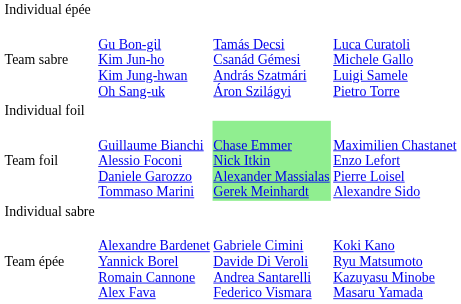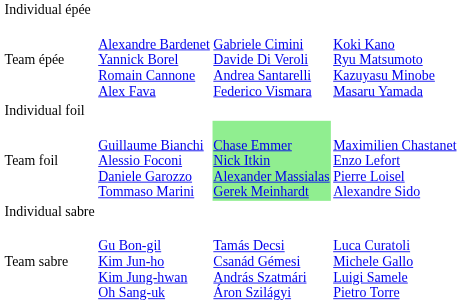 <table>
 <tr>
 <td rowspan=2>Individual épée<br></td>
 <td rowspan=2></td>
 <td rowspan=2></td>
 <td></td>
 </tr>
 <tr>
 <td></td>
 </tr>
 <tr>
-<td>Team sabre<br></td>
-<td><br><a href='#'>Gu Bon-gil</a><br><a href='#'>Kim Jun-ho</a><br><a href='#'>Kim Jung-hwan</a><br><a href='#'>Oh Sang-uk</a></td>
-<td><br><a href='#'>Tamás Decsi</a><br><a href='#'>Csanád Gémesi</a><br><a href='#'>András Szatmári</a><br><a href='#'>Áron Szilágyi</a></td>
-<td><br><a href='#'>Luca Curatoli</a><br><a href='#'>Michele Gallo</a><br><a href='#'>Luigi Samele</a><br><a href='#'>Pietro Torre</a></td>
+<td>Team épée<br></td>
+<td><br><a href='#'>Alexandre Bardenet</a><br><a href='#'>Yannick Borel</a><br><a href='#'>Romain Cannone</a><br><a href='#'>Alex Fava</a></td>
+<td><br><a href='#'>Gabriele Cimini</a><br><a href='#'>Davide Di Veroli</a><br><a href='#'>Andrea Santarelli</a><br><a href='#'>Federico Vismara</a></td>
+<td><br><a href='#'>Koki Kano</a><br><a href='#'>Ryu Matsumoto</a><br><a href='#'>Kazuyasu Minobe</a><br><a href='#'>Masaru Yamada</a></td>
 </tr>
 <tr>
 <td rowspan=2>Individual foil<br></td>
 <td rowspan=2></td>
 <td rowspan=2></td>
 <td></td>
 </tr>
 <tr>
 <td></td>
 </tr>
 <tr>
 <td>Team foil<br></td>
 <td><br><a href='#'>Guillaume Bianchi</a><br><a href='#'>Alessio Foconi</a><br><a href='#'>Daniele Garozzo</a><br><a href='#'>Tommaso Marini</a></td>
 <td style="background: lightgreen;"><br><a href='#'>Chase Emmer</a><br><a href='#'>Nick Itkin</a><br><a href='#'>Alexander Massialas</a><br><a href='#'>Gerek Meinhardt</a></td>
 <td><br><a href='#'>Maximilien Chastanet</a><br><a href='#'>Enzo Lefort</a><br><a href='#'>Pierre Loisel</a><br><a href='#'>Alexandre Sido</a></td>
 </tr>
 <tr>
 <td rowspan=2>Individual sabre<br></td>
 <td rowspan=2></td>
 <td rowspan=2></td>
 <td></td>
 </tr>
 <tr>
 <td></td>
 </tr>
 <tr>
-<td>Team épée<br></td>
-<td><br><a href='#'>Alexandre Bardenet</a><br><a href='#'>Yannick Borel</a><br><a href='#'>Romain Cannone</a><br><a href='#'>Alex Fava</a></td>
-<td><br><a href='#'>Gabriele Cimini</a><br><a href='#'>Davide Di Veroli</a><br><a href='#'>Andrea Santarelli</a><br><a href='#'>Federico Vismara</a></td>
-<td><br><a href='#'>Koki Kano</a><br><a href='#'>Ryu Matsumoto</a><br><a href='#'>Kazuyasu Minobe</a><br><a href='#'>Masaru Yamada</a></td>
+<td>Team sabre<br></td>
+<td><br><a href='#'>Gu Bon-gil</a><br><a href='#'>Kim Jun-ho</a><br><a href='#'>Kim Jung-hwan</a><br><a href='#'>Oh Sang-uk</a></td>
+<td><br><a href='#'>Tamás Decsi</a><br><a href='#'>Csanád Gémesi</a><br><a href='#'>András Szatmári</a><br><a href='#'>Áron Szilágyi</a></td>
+<td><br><a href='#'>Luca Curatoli</a><br><a href='#'>Michele Gallo</a><br><a href='#'>Luigi Samele</a><br><a href='#'>Pietro Torre</a></td>
 </tr>
 </table>
